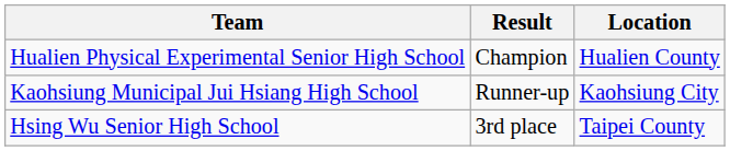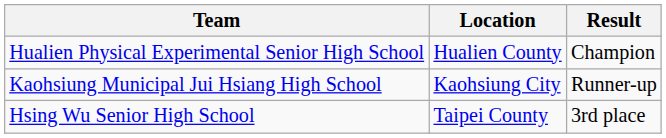 <table class="wikitable sortable">
 <tr>
 <th>Team</th>
+<th>Location</th>
 <th>Result</th>
-<th>Location</th>
 </tr>
 <tr>
 <td><a href='#'>Hualien Physical Experimental Senior High School</a></td>
+<td><a href='#'>Hualien County</a></td>
 <td>Champion</td>
-<td><a href='#'>Hualien County</a></td>
 </tr>
 <tr>
 <td><a href='#'>Kaohsiung Municipal Jui Hsiang High School</a></td>
+<td><a href='#'>Kaohsiung City</a></td>
 <td>Runner-up</td>
-<td><a href='#'>Kaohsiung City</a></td>
 </tr>
 <tr>
 <td><a href='#'>Hsing Wu Senior High School</a></td>
+<td><a href='#'>Taipei County</a></td>
 <td>3rd place</td>
-<td><a href='#'>Taipei County</a></td>
 </tr>
 </table>
